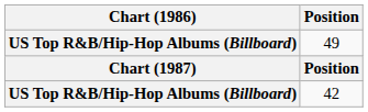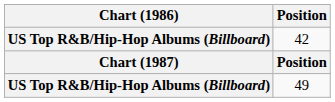 <table class="wikitable plainrowheaders" style="text-align:center">
 <tr>
 <th scope="col">Chart (1986)</th>
 <th scope="col">Position</th>
 </tr>
 <tr>
 <th scope="row">US Top R&B/Hip-Hop Albums (<em>Billboard</em>)</th>
-<td>49</td>
+<td>42</td>
 </tr>
 <tr>
 <th scope="col">Chart (1987)</th>
 <th scope="col">Position</th>
 </tr>
 <tr>
 <th scope="row">US Top R&B/Hip-Hop Albums (<em>Billboard</em>)</th>
-<td>42</td>
+<td>49</td>
 </tr>
 </table>
